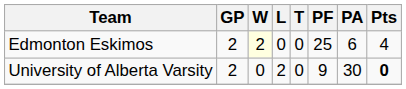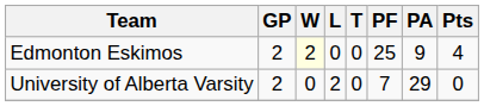 <table class="wikitable">
 <tr>
 <th>Team</th>
 <th>GP</th>
 <th>W</th>
 <th>L</th>
 <th>T</th>
 <th>PF</th>
 <th>PA</th>
 <th>Pts</th>
 </tr>
 <tr align="center">
 <td align="left">Edmonton Eskimos</td>
 <td>2</td>
 <td style="background: lightyellow;">2</td>
 <td>0</td>
 <td>0</td>
 <td>25</td>
-<td>6</td>
+<td>9</td>
 <td>4</td>
 </tr>
 <tr align="center">
 <td align="left">University of Alberta Varsity</td>
 <td>2</td>
 <td>0</td>
 <td>2</td>
 <td>0</td>
-<td>9</td>
-<td>30</td>
-<td><strong>0</strong></td>
+<td>7</td>
+<td>29</td>
+<td>0</td>
 </tr>
 <tr align="center">
 </tr>
 </table>
